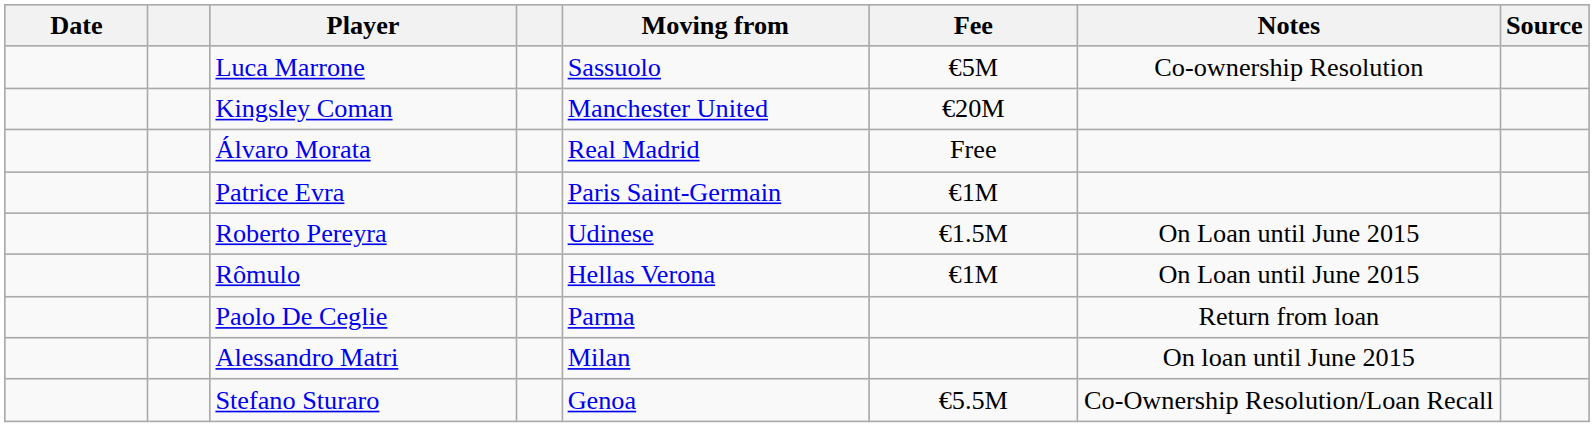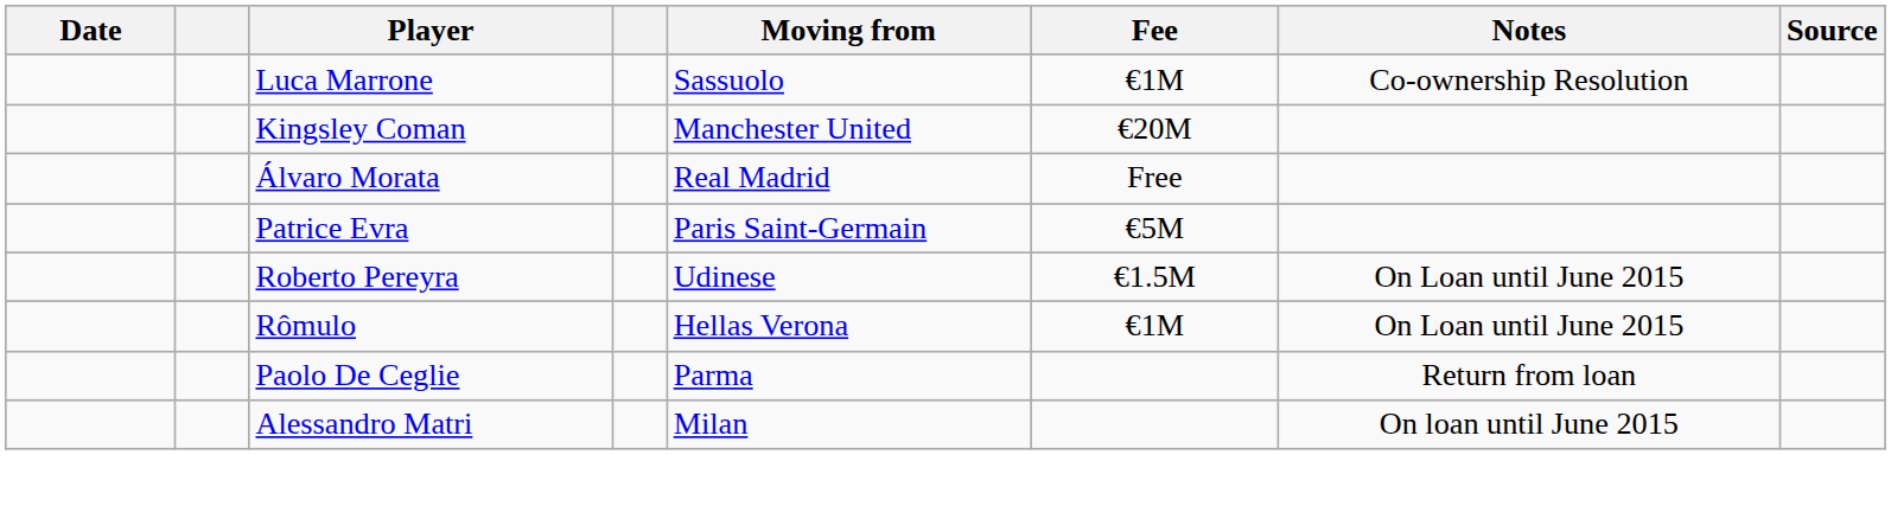 <table class="wikitable sortable">
 <tr>
 <th style="width:80px;">Date</th>
 <th style="width:30px;"></th>
 <th style="width:180px;">Player</th>
 <th style="width:20px;"></th>
 <th style="width:180px;">Moving from</th>
 <th style="width:120px;" class="unsortable">Fee</th>
 <th style="width:250px;" class="unsortable">Notes</th>
 <th style="width:20px;">Source</th>
 </tr>
 <tr>
 <td></td>
 <td align=center></td>
 <td> <a href='#'>Luca Marrone</a></td>
 <td align=center></td>
 <td> <a href='#'>Sassuolo</a></td>
-<td align=center>€5M</td>
+<td align=center>€1M</td>
 <td align=center>Co-ownership Resolution</td>
 <td> </td>
 </tr>
 <tr>
 <td></td>
 <td align=center></td>
 <td> <a href='#'>Kingsley Coman</a></td>
 <td align=center></td>
 <td> <a href='#'>Manchester United</a></td>
 <td align=center>€20M</td>
 <td align=center></td>
 <td></td>
 </tr>
 <tr>
 <td></td>
 <td align=center></td>
 <td> <a href='#'>Álvaro Morata</a></td>
 <td align=center></td>
 <td> <a href='#'>Real Madrid</a></td>
 <td align=center>Free</td>
 <td align=center></td>
 <td></td>
 </tr>
 <tr>
 <td></td>
 <td align=center></td>
 <td> <a href='#'>Patrice Evra</a></td>
 <td align=center></td>
 <td> <a href='#'>Paris Saint-Germain</a></td>
-<td align=center>€1M</td>
+<td align=center>€5M</td>
 <td align=center></td>
 <td></td>
 </tr>
 <tr>
 <td></td>
 <td align=center></td>
 <td> <a href='#'>Roberto Pereyra</a></td>
 <td align=center></td>
 <td> <a href='#'>Udinese</a></td>
 <td align=center>€1.5M</td>
 <td align=center>On Loan until June 2015</td>
 <td> </td>
 </tr>
 <tr>
 <td></td>
 <td align=center></td>
 <td> <a href='#'>Rômulo</a></td>
 <td align=center></td>
 <td> <a href='#'>Hellas Verona</a></td>
 <td align=center>€1M</td>
 <td align=center>On Loan until June 2015</td>
 <td> </td>
 </tr>
 <tr>
 <td></td>
 <td align=center></td>
 <td> <a href='#'>Paolo De Ceglie</a></td>
 <td align=center></td>
 <td> <a href='#'>Parma</a></td>
 <td align=center></td>
 <td align=center>Return from loan</td>
 <td></td>
 </tr>
 <tr>
 <td></td>
 <td align=center></td>
 <td> <a href='#'>Alessandro Matri</a></td>
 <td align=center></td>
 <td> <a href='#'>Milan</a></td>
 <td align=center></td>
 <td align=center>On loan until June 2015</td>
 <td></td>
 </tr>
-<tr>
-<td></td>
-<td align=center></td>
-<td> <a href='#'>Stefano Sturaro</a></td>
-<td align=center></td>
-<td> <a href='#'>Genoa</a></td>
-<td align=center>€5.5M</td>
-<td align=center>Co-Ownership Resolution/Loan Recall</td>
-<td></td>
-</tr>
 </table>
